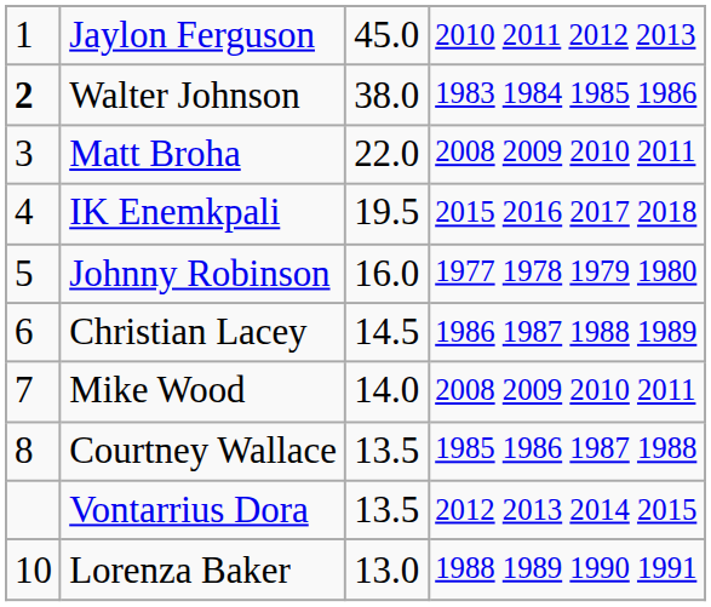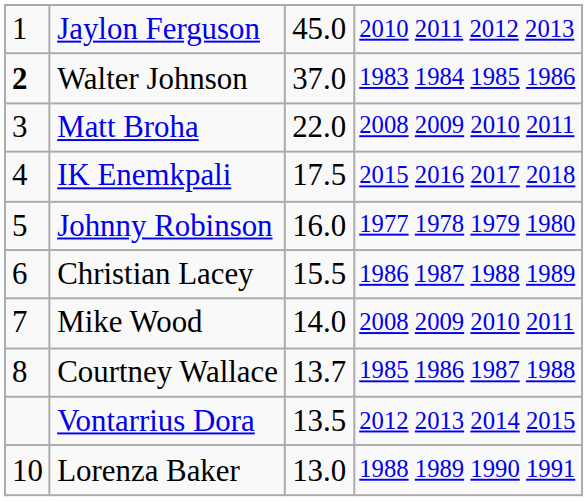 <table class="wikitable">
 <tr>
 </tr>
 <tr>
 <td>1</td>
 <td><a href='#'>Jaylon Ferguson</a></td>
 <td>45.0</td>
 <td style="font-size:80%;"><a href='#'>2010</a> <a href='#'>2011</a> <a href='#'>2012</a> <a href='#'>2013</a></td>
 </tr>
 <tr>
 <td><strong>2</strong></td>
 <td>Walter Johnson</td>
-<td>38.0</td>
+<td>37.0</td>
 <td style="font-size:80%;"><a href='#'>1983</a> <a href='#'>1984</a> <a href='#'>1985</a> <a href='#'>1986</a></td>
 </tr>
 <tr>
 <td>3</td>
 <td><a href='#'>Matt Broha</a></td>
 <td>22.0</td>
 <td style="font-size:80%;"><a href='#'>2008</a> <a href='#'>2009</a> <a href='#'>2010</a> <a href='#'>2011</a></td>
 </tr>
 <tr>
 <td>4</td>
 <td><a href='#'>IK Enemkpali</a></td>
-<td>19.5</td>
+<td>17.5</td>
 <td style="font-size:80%;"><a href='#'>2015</a> <a href='#'>2016</a> <a href='#'>2017</a> <a href='#'>2018</a></td>
 </tr>
 <tr>
 <td>5</td>
 <td><a href='#'>Johnny Robinson</a></td>
 <td>16.0</td>
 <td style="font-size:80%;"><a href='#'>1977</a> <a href='#'>1978</a> <a href='#'>1979</a> <a href='#'>1980</a></td>
 </tr>
 <tr>
 <td>6</td>
 <td>Christian Lacey</td>
-<td>14.5</td>
+<td>15.5</td>
 <td style="font-size:80%;"><a href='#'>1986</a> <a href='#'>1987</a> <a href='#'>1988</a> <a href='#'>1989</a></td>
 </tr>
 <tr>
 <td>7</td>
 <td>Mike Wood</td>
 <td>14.0</td>
 <td style="font-size:80%;"><a href='#'>2008</a> <a href='#'>2009</a> <a href='#'>2010</a> <a href='#'>2011</a></td>
 </tr>
 <tr>
 <td>8</td>
 <td>Courtney Wallace</td>
-<td>13.5</td>
+<td>13.7</td>
 <td style="font-size:80%;"><a href='#'>1985</a> <a href='#'>1986</a> <a href='#'>1987</a> <a href='#'>1988</a></td>
 </tr>
 <tr>
 <td></td>
 <td><a href='#'>Vontarrius Dora</a></td>
 <td>13.5</td>
 <td style="font-size:80%;"><a href='#'>2012</a> <a href='#'>2013</a> <a href='#'>2014</a> <a href='#'>2015</a></td>
 </tr>
 <tr>
 <td>10</td>
 <td>Lorenza Baker</td>
 <td>13.0</td>
 <td style="font-size:80%;"><a href='#'>1988</a> <a href='#'>1989</a> <a href='#'>1990</a> <a href='#'>1991</a></td>
 </tr>
 </table>
